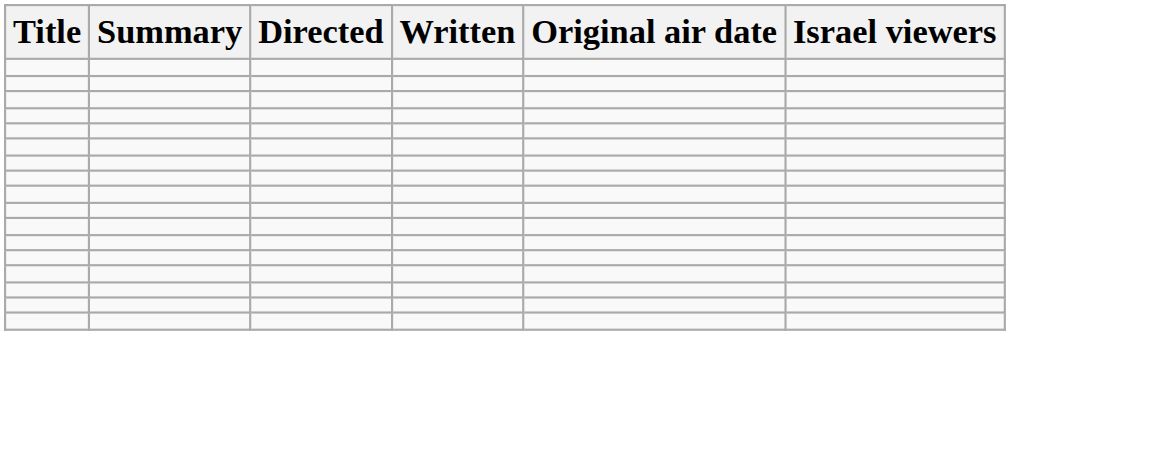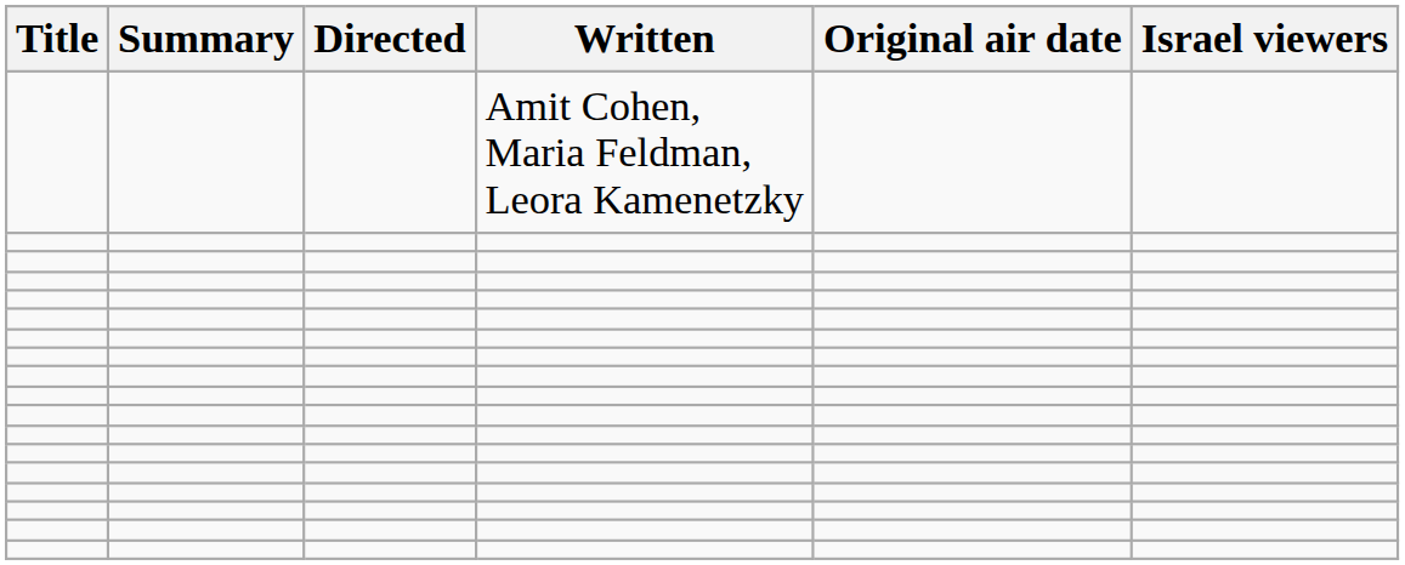 <table class="wikitable">
 <tr>
 <th>Title</th>
 <th>Summary</th>
 <th>Directed</th>
 <th>Written</th>
 <th>Original air date</th>
 <th>Israel viewers</th>
+</tr>
+<tr>
+<td></td>
+<td></td>
+<td></td>
+<td><div>Amit Cohen,<br>Maria Feldman,<br>Leora Kamenetzky</div></td>
+<td></td>
+<td></td>
 </tr>
 <tr>
 <td></td>
 <td></td>
 <td></td>
 <td></td>
 <td></td>
 <td></td>
 </tr>
 <tr>
 <td></td>
 <td></td>
 <td></td>
 <td></td>
 <td></td>
 <td></td>
 </tr>
 <tr>
 <td></td>
 <td></td>
 <td></td>
 <td></td>
 <td></td>
 <td></td>
 </tr>
 <tr>
 <td></td>
 <td></td>
 <td></td>
 <td></td>
 <td></td>
 <td></td>
 </tr>
 <tr>
 <td></td>
 <td></td>
 <td></td>
 <td></td>
 <td></td>
 <td></td>
 </tr>
 <tr>
 <td></td>
 <td></td>
 <td></td>
 <td></td>
 <td></td>
 <td></td>
 </tr>
 <tr>
 <td></td>
 <td></td>
 <td></td>
 <td></td>
 <td></td>
 <td></td>
 </tr>
 <tr>
 <td></td>
 <td></td>
 <td></td>
 <td></td>
 <td></td>
 <td></td>
 </tr>
 <tr>
 <td></td>
 <td></td>
 <td></td>
 <td></td>
 <td></td>
 <td></td>
 </tr>
 <tr>
 <td></td>
 <td></td>
 <td></td>
 <td></td>
 <td></td>
 <td></td>
 </tr>
 <tr>
 <td></td>
 <td></td>
 <td></td>
 <td></td>
 <td></td>
 <td></td>
 </tr>
 <tr>
 <td></td>
 <td></td>
 <td></td>
 <td></td>
 <td></td>
 <td></td>
 </tr>
 <tr>
 <td></td>
 <td></td>
 <td></td>
 <td></td>
 <td></td>
 <td></td>
 </tr>
 <tr>
 <td></td>
 <td></td>
 <td></td>
 <td></td>
 <td></td>
 <td></td>
 </tr>
 <tr>
 <td></td>
 <td></td>
 <td></td>
 <td></td>
 <td></td>
 <td></td>
 </tr>
 <tr>
 <td></td>
 <td></td>
 <td></td>
 <td></td>
 <td></td>
 <td></td>
 </tr>
 <tr>
 <td></td>
 <td></td>
 <td></td>
 <td></td>
 <td></td>
 <td></td>
 </tr>
 </table>
